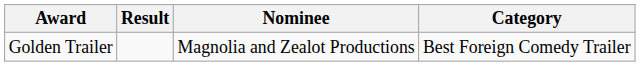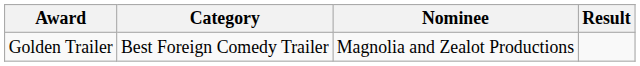 <table class="wikitable sortable">
 <tr>
 <th>Award</th>
+<th>Category</th>
+<th>Nominee</th>
 <th>Result</th>
-<th>Nominee</th>
-<th>Category</th>
 </tr>
 <tr>
 <td rowspan="1">Golden Trailer</td>
+<td>Best Foreign Comedy Trailer</td>
+<td>Magnolia and Zealot Productions</td>
 <td></td>
-<td>Magnolia and Zealot Productions</td>
-<td>Best Foreign Comedy Trailer</td>
 </tr>
 </table>
